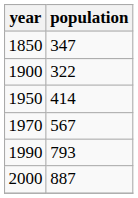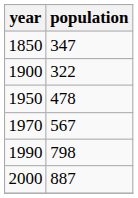 <table class="wikitable">
 <tr>
 <th>year</th>
 <th>population</th>
 </tr>
 <tr>
 <td>1850</td>
 <td>347</td>
 </tr>
 <tr>
 <td>1900</td>
 <td>322</td>
 </tr>
 <tr>
 <td>1950</td>
-<td>414</td>
+<td>478</td>
 </tr>
 <tr>
 <td>1970</td>
 <td>567</td>
 </tr>
 <tr>
 <td>1990</td>
-<td>793</td>
+<td>798</td>
 </tr>
 <tr>
 <td>2000</td>
 <td>887</td>
 </tr>
 <tr>
 </tr>
 </table>
